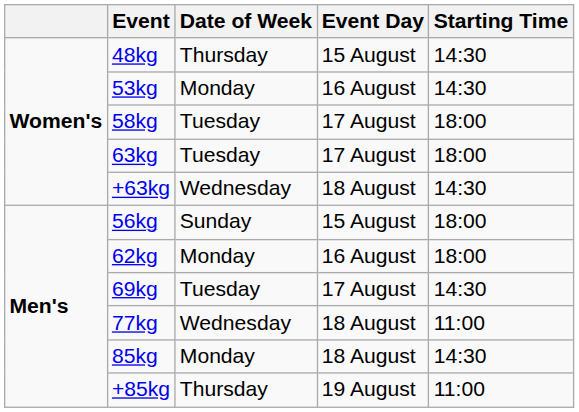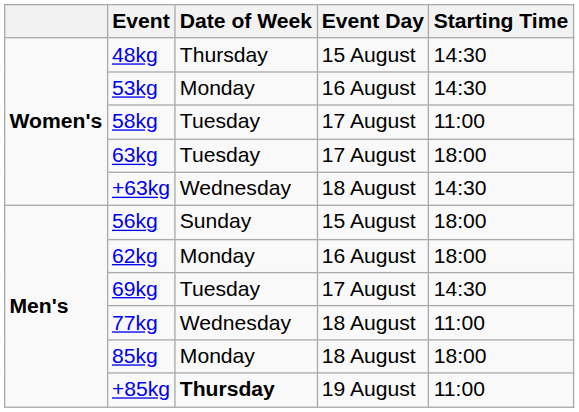 <table class="wikitable">
 <tr>
 <th></th>
 <th>Event</th>
 <th>Date of Week</th>
 <th>Event Day</th>
 <th>Starting Time</th>
 </tr>
 <tr>
 <td rowspan="5"><strong>Women's</strong></td>
 <td><a href='#'>48kg</a></td>
 <td>Thursday</td>
 <td>15 August</td>
 <td>14:30</td>
 </tr>
 <tr>
 <td><a href='#'>53kg</a></td>
 <td>Monday</td>
 <td>16 August</td>
 <td>14:30</td>
 </tr>
 <tr>
 <td><a href='#'>58kg</a></td>
 <td>Tuesday</td>
 <td>17 August</td>
-<td>18:00</td>
+<td>11:00</td>
 </tr>
 <tr>
 <td><a href='#'>63kg</a></td>
 <td>Tuesday</td>
 <td>17 August</td>
 <td>18:00</td>
 </tr>
 <tr>
 <td><a href='#'>+63kg</a></td>
 <td>Wednesday</td>
 <td>18 August</td>
 <td>14:30</td>
 </tr>
 <tr>
 <td rowspan="6"><strong>Men's</strong></td>
 <td><a href='#'>56kg</a></td>
 <td>Sunday</td>
 <td>15 August</td>
 <td>18:00</td>
 </tr>
 <tr>
 <td><a href='#'>62kg</a></td>
 <td>Monday</td>
 <td>16 August</td>
 <td>18:00</td>
 </tr>
 <tr>
 <td><a href='#'>69kg</a></td>
 <td>Tuesday</td>
 <td>17 August</td>
 <td>14:30</td>
 </tr>
 <tr>
 <td><a href='#'>77kg</a></td>
 <td>Wednesday</td>
 <td>18 August</td>
 <td>11:00</td>
 </tr>
 <tr>
 <td><a href='#'>85kg</a></td>
 <td>Monday</td>
 <td>18 August</td>
-<td>14:30</td>
+<td>18:00</td>
 </tr>
 <tr>
 <td><a href='#'>+85kg</a></td>
-<td>Thursday</td>
+<td><strong>Thursday</strong></td>
 <td>19 August</td>
 <td>11:00</td>
 </tr>
 </table>
